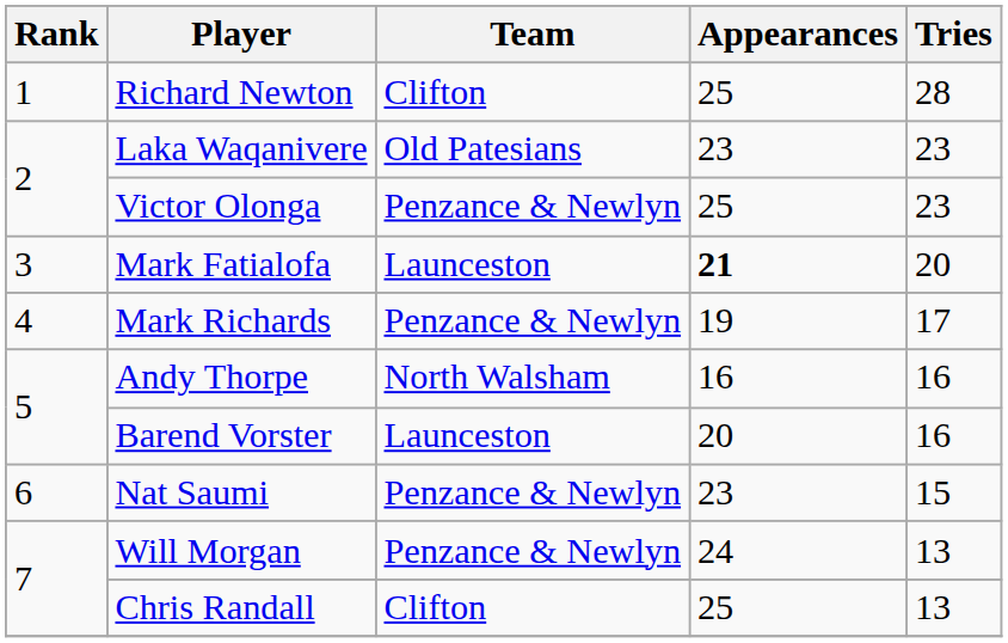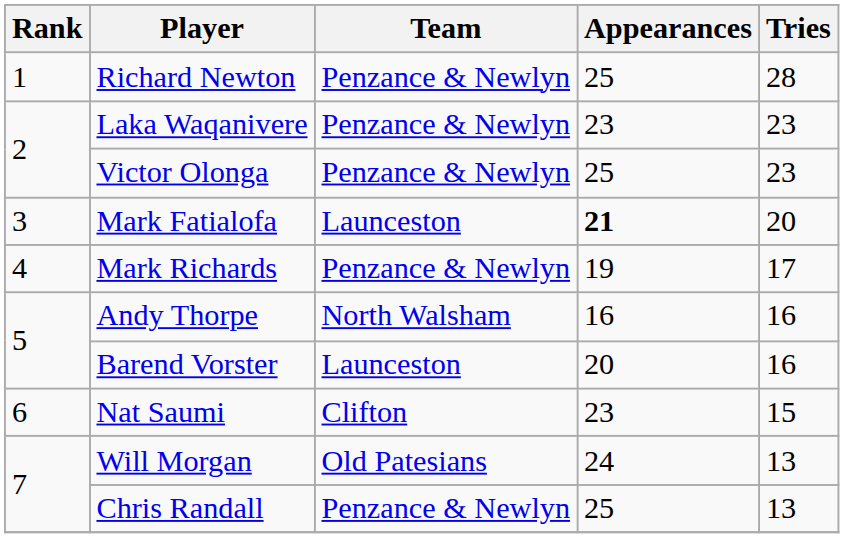 <table class="wikitable">
 <tr>
 <th>Rank</th>
 <th>Player</th>
 <th>Team</th>
 <th>Appearances</th>
 <th>Tries</th>
 </tr>
 <tr>
 <td>1</td>
 <td> <a href='#'>Richard Newton</a></td>
-<td><a href='#'>Clifton</a></td>
+<td><a href='#'>Penzance & Newlyn</a></td>
 <td>25</td>
 <td>28</td>
 </tr>
 <tr>
 <td rowspan=2>2</td>
 <td> <a href='#'>Laka Waqanivere</a></td>
-<td><a href='#'>Old Patesians</a></td>
+<td><a href='#'>Penzance & Newlyn</a></td>
 <td>23</td>
 <td>23</td>
 </tr>
 <tr>
 <td> <a href='#'>Victor Olonga</a></td>
 <td><a href='#'>Penzance & Newlyn</a></td>
 <td>25</td>
 <td>23</td>
 </tr>
 <tr>
 <td>3</td>
 <td> <a href='#'>Mark Fatialofa</a></td>
 <td><a href='#'>Launceston</a></td>
 <td><strong>21</strong></td>
 <td>20</td>
 </tr>
 <tr>
 <td>4</td>
 <td> <a href='#'>Mark Richards</a></td>
 <td><a href='#'>Penzance & Newlyn</a></td>
 <td>19</td>
 <td>17</td>
 </tr>
 <tr>
 <td rowspan=2>5</td>
 <td> <a href='#'>Andy Thorpe</a></td>
 <td><a href='#'>North Walsham</a></td>
 <td>16</td>
 <td>16</td>
 </tr>
 <tr>
 <td> <a href='#'>Barend Vorster</a></td>
 <td><a href='#'>Launceston</a></td>
 <td>20</td>
 <td>16</td>
 </tr>
 <tr>
 <td>6</td>
 <td> <a href='#'>Nat Saumi</a></td>
-<td><a href='#'>Penzance & Newlyn</a></td>
+<td><a href='#'>Clifton</a></td>
 <td>23</td>
 <td>15</td>
 </tr>
 <tr>
 <td rowspan=2>7</td>
 <td> <a href='#'>Will Morgan</a></td>
-<td><a href='#'>Penzance & Newlyn</a></td>
+<td><a href='#'>Old Patesians</a></td>
 <td>24</td>
 <td>13</td>
 </tr>
 <tr>
 <td> <a href='#'>Chris Randall</a></td>
-<td><a href='#'>Clifton</a></td>
+<td><a href='#'>Penzance & Newlyn</a></td>
 <td>25</td>
 <td>13</td>
 </tr>
 <tr>
 </tr>
 </table>
